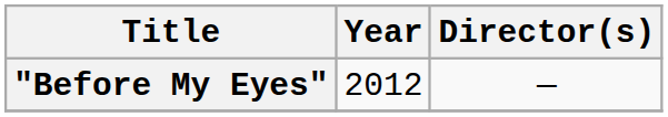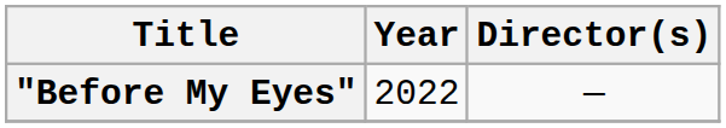 <table class="wikitable plainrowheaders" style="text-align:center;" border="1">
 <tr>
 <th scope="col">Title</th>
 <th scope="col">Year</th>
 <th scope="col">Director(s)</th>
 </tr>
 <tr>
 <th scope="row">"Before My Eyes"</th>
-<td>2012</td>
+<td>2022</td>
 <td rowspan="1">—</td>
 </tr>
 <tr>
 </tr>
 </table>
